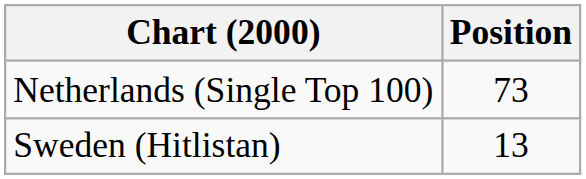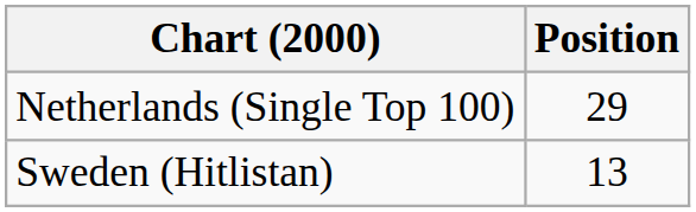 <table class="wikitable sortable">
 <tr>
 <th>Chart (2000)</th>
 <th>Position</th>
 </tr>
 <tr>
 <td>Netherlands (Single Top 100)</td>
-<td align="center">73</td>
+<td align="center">29</td>
 </tr>
 <tr>
 <td>Sweden (Hitlistan)</td>
 <td align="center">13</td>
 </tr>
 </table>
